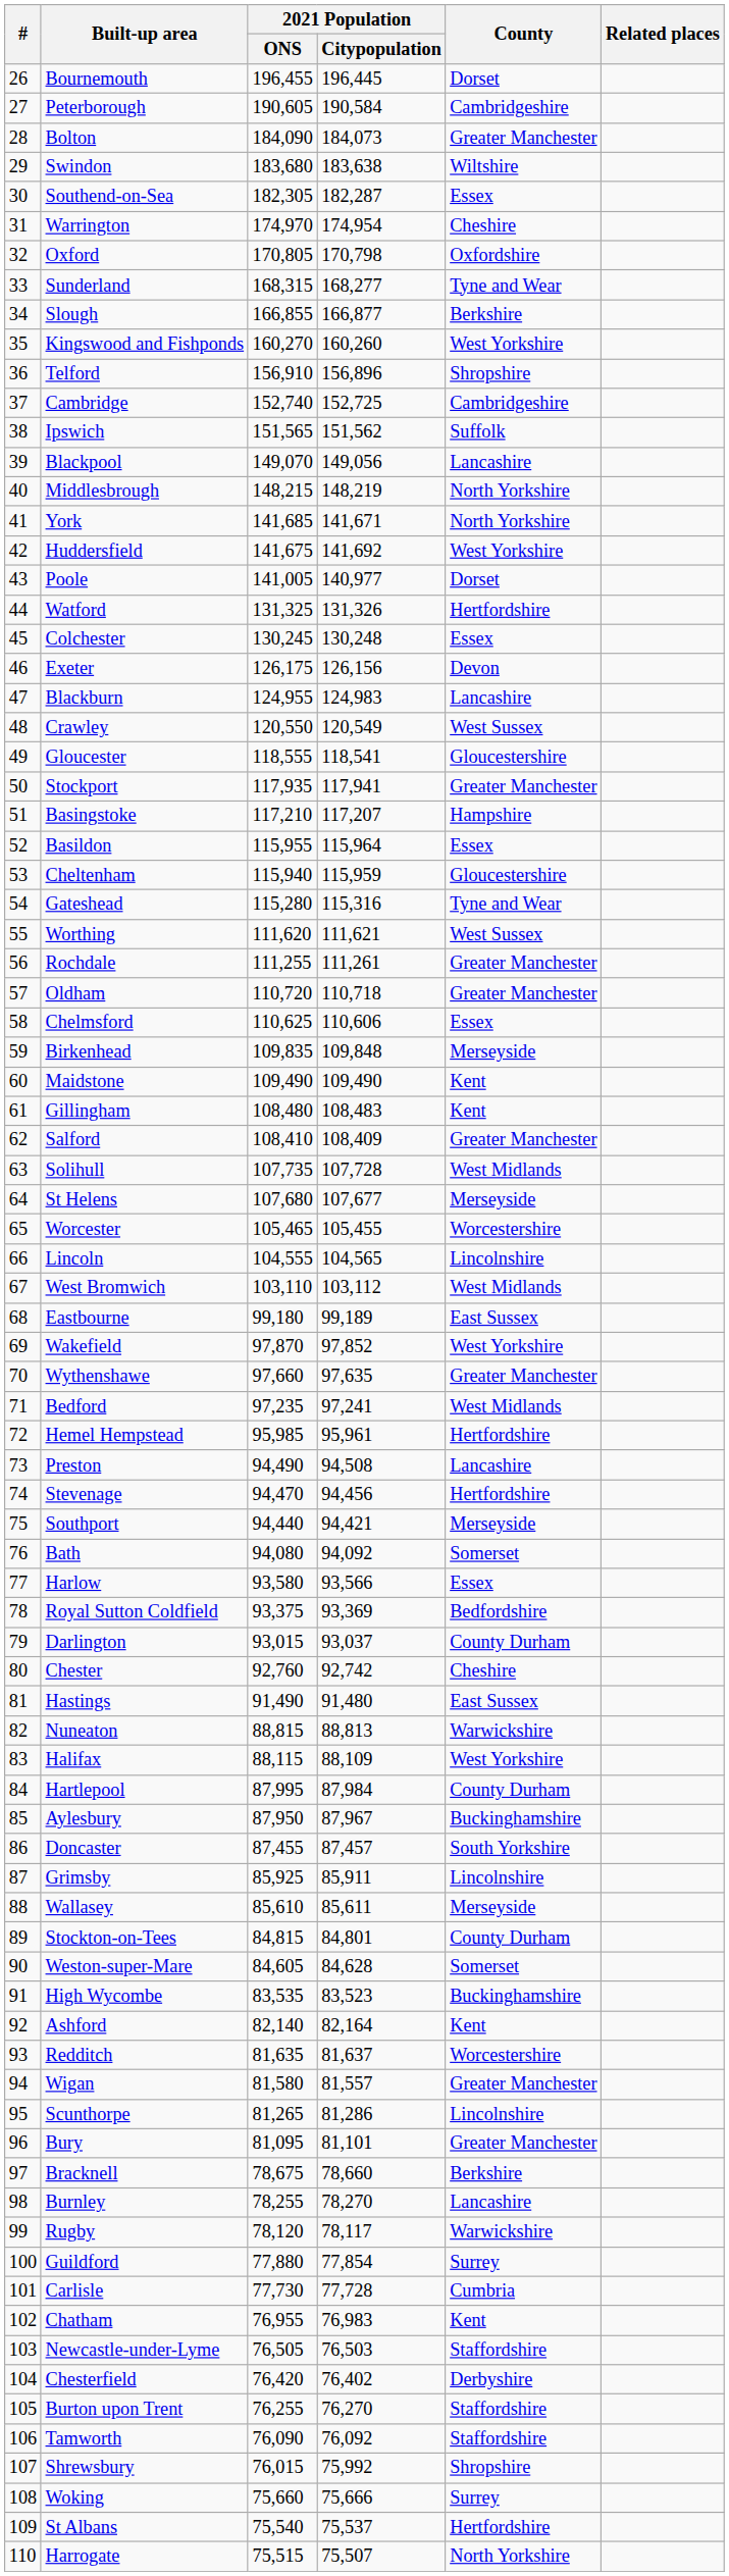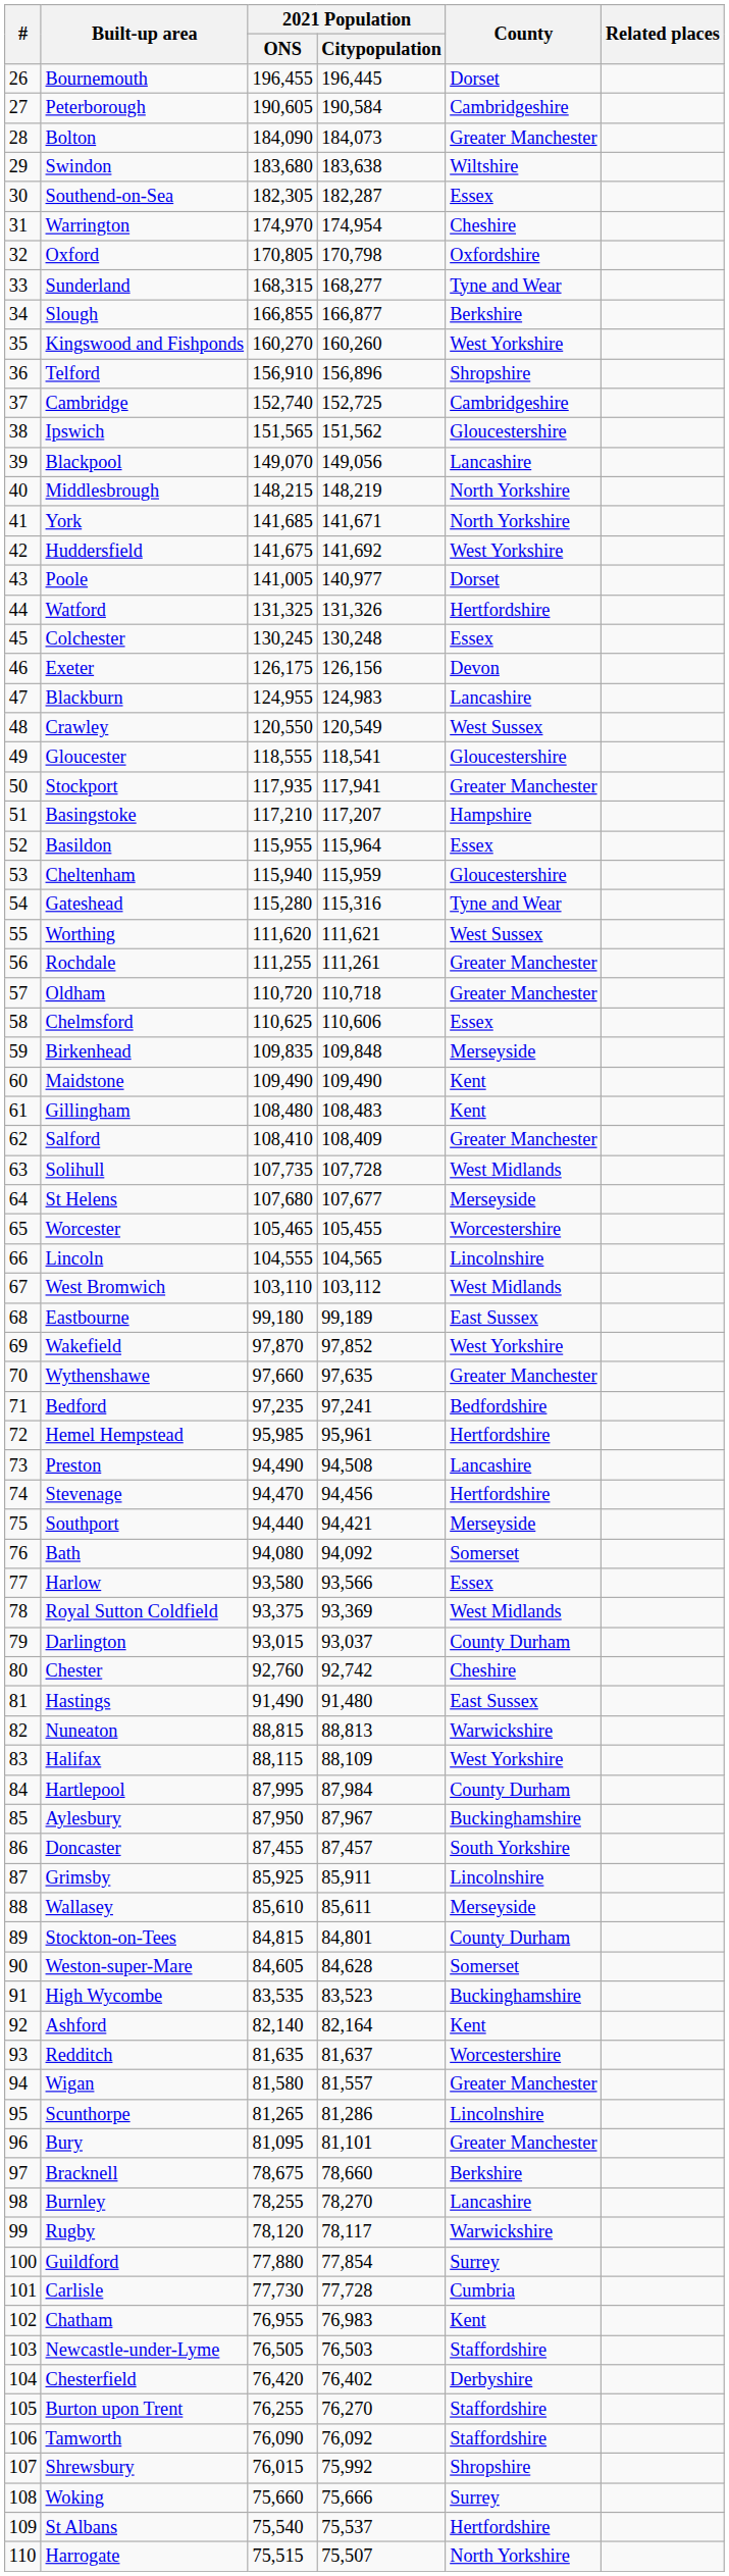 <table class="wikitable sortable">
 <tr>
 <th rowspan=2>#</th>
 <th rowspan=2>Built-up area</th>
 <th colspan=2>2021 Population</th>
 <th rowspan=2>County</th>
 <th class="unsortable" rowspan=2>Related places</th>
 </tr>
 <tr>
 <th>ONS</th>
 <th>Citypopulation</th>
 </tr>
 <tr>
 <td>26</td>
 <td><a href='#'>Bournemouth</a></td>
 <td>196,455</td>
 <td>196,445</td>
 <td><a href='#'>Dorset</a></td>
 <td></td>
 </tr>
 <tr>
 <td>27</td>
 <td><a href='#'>Peterborough</a></td>
 <td>190,605</td>
 <td>190,584</td>
 <td><a href='#'>Cambridgeshire</a></td>
 <td></td>
 </tr>
 <tr>
 <td>28</td>
 <td><a href='#'>Bolton</a></td>
 <td>184,090</td>
 <td>184,073</td>
 <td><a href='#'>Greater Manchester</a></td>
 <td></td>
 </tr>
 <tr>
 <td>29</td>
 <td><a href='#'>Swindon</a></td>
 <td>183,680</td>
 <td>183,638</td>
 <td><a href='#'>Wiltshire</a></td>
 <td></td>
 </tr>
 <tr>
 <td>30</td>
 <td><a href='#'>Southend-on-Sea</a></td>
 <td>182,305</td>
 <td>182,287</td>
 <td><a href='#'>Essex</a></td>
 <td></td>
 </tr>
 <tr>
 <td>31</td>
 <td><a href='#'>Warrington</a></td>
 <td>174,970</td>
 <td>174,954</td>
 <td><a href='#'>Cheshire</a></td>
 <td></td>
 </tr>
 <tr>
 <td>32</td>
 <td><a href='#'>Oxford</a></td>
 <td>170,805</td>
 <td>170,798</td>
 <td><a href='#'>Oxfordshire</a></td>
 <td></td>
 </tr>
 <tr>
 <td>33</td>
 <td><a href='#'>Sunderland</a></td>
 <td>168,315</td>
 <td>168,277</td>
 <td><a href='#'>Tyne and Wear</a></td>
 <td></td>
 </tr>
 <tr>
 <td>34</td>
 <td><a href='#'>Slough</a></td>
 <td>166,855</td>
 <td>166,877</td>
 <td><a href='#'>Berkshire</a></td>
 <td></td>
 </tr>
 <tr>
 <td>35</td>
 <td><a href='#'>Kingswood and Fishponds</a></td>
 <td>160,270</td>
 <td>160,260</td>
 <td><a href='#'>West Yorkshire</a></td>
 <td></td>
 </tr>
 <tr>
 <td>36</td>
 <td><a href='#'>Telford</a></td>
 <td>156,910</td>
 <td>156,896</td>
 <td><a href='#'>Shropshire</a></td>
 <td></td>
 </tr>
 <tr>
 <td>37</td>
 <td><a href='#'>Cambridge</a></td>
 <td>152,740</td>
 <td>152,725</td>
 <td><a href='#'>Cambridgeshire</a></td>
 <td></td>
 </tr>
 <tr>
 <td>38</td>
 <td><a href='#'>Ipswich</a></td>
 <td>151,565</td>
 <td>151,562</td>
-<td><a href='#'>Suffolk</a></td>
+<td><a href='#'>Gloucestershire</a></td>
 <td></td>
 </tr>
 <tr>
 <td>39</td>
 <td><a href='#'>Blackpool</a></td>
 <td>149,070</td>
 <td>149,056</td>
 <td><a href='#'>Lancashire</a></td>
 <td></td>
 </tr>
 <tr>
 <td>40</td>
 <td><a href='#'>Middlesbrough</a></td>
 <td>148,215</td>
 <td>148,219</td>
 <td><a href='#'>North Yorkshire</a></td>
 <td></td>
 </tr>
 <tr>
 <td>41</td>
 <td><a href='#'>York</a></td>
 <td>141,685</td>
 <td>141,671</td>
 <td><a href='#'>North Yorkshire</a></td>
 <td></td>
 </tr>
 <tr>
 <td>42</td>
 <td><a href='#'>Huddersfield</a></td>
 <td>141,675</td>
 <td>141,692</td>
 <td><a href='#'>West Yorkshire</a></td>
 <td></td>
 </tr>
 <tr>
 <td>43</td>
 <td><a href='#'>Poole</a></td>
 <td>141,005</td>
 <td>140,977</td>
 <td><a href='#'>Dorset</a></td>
 <td></td>
 </tr>
 <tr>
 <td>44</td>
 <td><a href='#'>Watford</a></td>
 <td>131,325</td>
 <td>131,326</td>
 <td><a href='#'>Hertfordshire</a></td>
 <td></td>
 </tr>
 <tr>
 <td>45</td>
 <td><a href='#'>Colchester</a></td>
 <td>130,245</td>
 <td>130,248</td>
 <td><a href='#'>Essex</a></td>
 <td></td>
 </tr>
 <tr>
 <td>46</td>
 <td><a href='#'>Exeter</a></td>
 <td>126,175</td>
 <td>126,156</td>
 <td><a href='#'>Devon</a></td>
 <td></td>
 </tr>
 <tr>
 <td>47</td>
 <td><a href='#'>Blackburn</a></td>
 <td>124,955</td>
 <td>124,983</td>
 <td><a href='#'>Lancashire</a></td>
 <td></td>
 </tr>
 <tr>
 <td>48</td>
 <td><a href='#'>Crawley</a></td>
 <td>120,550</td>
 <td>120,549</td>
 <td><a href='#'>West Sussex</a></td>
 <td></td>
 </tr>
 <tr>
 <td>49</td>
 <td><a href='#'>Gloucester</a></td>
 <td>118,555</td>
 <td>118,541</td>
 <td><a href='#'>Gloucestershire</a></td>
 <td></td>
 </tr>
 <tr>
 <td>50</td>
 <td><a href='#'>Stockport</a></td>
 <td>117,935</td>
 <td>117,941</td>
 <td><a href='#'>Greater Manchester</a></td>
 <td></td>
 </tr>
 <tr>
 <td>51</td>
 <td><a href='#'>Basingstoke</a></td>
 <td>117,210</td>
 <td>117,207</td>
 <td><a href='#'>Hampshire</a></td>
 <td></td>
 </tr>
 <tr>
 <td>52</td>
 <td><a href='#'>Basildon</a></td>
 <td>115,955</td>
 <td>115,964</td>
 <td><a href='#'>Essex</a></td>
 <td></td>
 </tr>
 <tr>
 <td>53</td>
 <td><a href='#'>Cheltenham</a></td>
 <td>115,940</td>
 <td>115,959</td>
 <td><a href='#'>Gloucestershire</a></td>
 <td></td>
 </tr>
 <tr>
 <td>54</td>
 <td><a href='#'>Gateshead</a></td>
 <td>115,280</td>
 <td>115,316</td>
 <td><a href='#'>Tyne and Wear</a></td>
 <td></td>
 </tr>
 <tr>
 <td>55</td>
 <td><a href='#'>Worthing</a></td>
 <td>111,620</td>
 <td>111,621</td>
 <td><a href='#'>West Sussex</a></td>
 <td></td>
 </tr>
 <tr>
 <td>56</td>
 <td><a href='#'>Rochdale</a></td>
 <td>111,255</td>
 <td>111,261</td>
 <td><a href='#'>Greater Manchester</a></td>
 <td></td>
 </tr>
 <tr>
 <td>57</td>
 <td><a href='#'>Oldham</a></td>
 <td>110,720</td>
 <td>110,718</td>
 <td><a href='#'>Greater Manchester</a></td>
 <td></td>
 </tr>
 <tr>
 <td>58</td>
 <td><a href='#'>Chelmsford</a></td>
 <td>110,625</td>
 <td>110,606</td>
 <td><a href='#'>Essex</a></td>
 <td></td>
 </tr>
 <tr>
 <td>59</td>
 <td><a href='#'>Birkenhead</a></td>
 <td>109,835</td>
 <td>109,848</td>
 <td><a href='#'>Merseyside</a></td>
 <td></td>
 </tr>
 <tr>
 <td>60</td>
 <td><a href='#'>Maidstone</a></td>
 <td>109,490</td>
 <td>109,490</td>
 <td><a href='#'>Kent</a></td>
 <td></td>
 </tr>
 <tr>
 <td>61</td>
 <td><a href='#'>Gillingham</a></td>
 <td>108,480</td>
 <td>108,483</td>
 <td><a href='#'>Kent</a></td>
 <td></td>
 </tr>
 <tr>
 <td>62</td>
 <td><a href='#'>Salford</a></td>
 <td>108,410</td>
 <td>108,409</td>
 <td><a href='#'>Greater Manchester</a></td>
 <td></td>
 </tr>
 <tr>
 <td>63</td>
 <td><a href='#'>Solihull</a></td>
 <td>107,735</td>
 <td>107,728</td>
 <td><a href='#'> West Midlands</a></td>
 <td></td>
 </tr>
 <tr>
 <td>64</td>
 <td><a href='#'>St Helens</a></td>
 <td>107,680</td>
 <td>107,677</td>
 <td><a href='#'>Merseyside</a></td>
 <td></td>
 </tr>
 <tr>
 <td>65</td>
 <td><a href='#'>Worcester</a></td>
 <td>105,465</td>
 <td>105,455</td>
 <td><a href='#'>Worcestershire</a></td>
 <td></td>
 </tr>
 <tr>
 <td>66</td>
 <td><a href='#'>Lincoln</a></td>
 <td>104,555</td>
 <td>104,565</td>
 <td><a href='#'>Lincolnshire</a></td>
 <td></td>
 </tr>
 <tr>
 <td>67</td>
 <td><a href='#'>West Bromwich</a></td>
 <td>103,110</td>
 <td>103,112</td>
 <td><a href='#'> West Midlands</a></td>
 <td></td>
 </tr>
 <tr>
 <td>68</td>
 <td><a href='#'>Eastbourne</a></td>
 <td>99,180</td>
 <td>99,189</td>
 <td><a href='#'>East Sussex</a></td>
 <td></td>
 </tr>
 <tr>
 <td>69</td>
 <td><a href='#'>Wakefield</a></td>
 <td>97,870</td>
 <td>97,852</td>
 <td><a href='#'>West Yorkshire</a></td>
 <td></td>
 </tr>
 <tr>
 <td>70</td>
 <td><a href='#'>Wythenshawe</a></td>
 <td>97,660</td>
 <td>97,635</td>
 <td><a href='#'>Greater Manchester</a></td>
 <td></td>
 </tr>
 <tr>
 <td>71</td>
 <td><a href='#'>Bedford</a></td>
 <td>97,235</td>
 <td>97,241</td>
-<td><a href='#'> West Midlands</a></td>
+<td><a href='#'>Bedfordshire</a></td>
 <td></td>
 </tr>
 <tr>
 <td>72</td>
 <td><a href='#'>Hemel Hempstead</a></td>
 <td>95,985</td>
 <td>95,961</td>
 <td><a href='#'>Hertfordshire</a></td>
 <td></td>
 </tr>
 <tr>
 <td>73</td>
 <td><a href='#'>Preston</a></td>
 <td>94,490</td>
 <td>94,508</td>
 <td><a href='#'>Lancashire</a></td>
 <td></td>
 </tr>
 <tr>
 <td>74</td>
 <td><a href='#'>Stevenage</a></td>
 <td>94,470</td>
 <td>94,456</td>
 <td><a href='#'>Hertfordshire</a></td>
 <td></td>
 </tr>
 <tr>
 <td>75</td>
 <td><a href='#'>Southport</a></td>
 <td>94,440</td>
 <td>94,421</td>
 <td><a href='#'>Merseyside</a></td>
 <td></td>
 </tr>
 <tr>
 <td>76</td>
 <td><a href='#'>Bath</a></td>
 <td>94,080</td>
 <td>94,092</td>
 <td><a href='#'>Somerset</a></td>
 <td></td>
 </tr>
 <tr>
 <td>77</td>
 <td><a href='#'>Harlow</a></td>
 <td>93,580</td>
 <td>93,566</td>
 <td><a href='#'>Essex</a></td>
 <td></td>
 </tr>
 <tr>
 <td>78</td>
 <td><a href='#'>Royal Sutton Coldfield</a></td>
 <td>93,375</td>
 <td>93,369</td>
-<td><a href='#'>Bedfordshire</a></td>
+<td><a href='#'> West Midlands</a></td>
 <td></td>
 </tr>
 <tr>
 <td>79</td>
 <td><a href='#'>Darlington</a></td>
 <td>93,015</td>
 <td>93,037</td>
 <td><a href='#'>County Durham</a></td>
 <td></td>
 </tr>
 <tr>
 <td>80</td>
 <td><a href='#'>Chester</a></td>
 <td>92,760</td>
 <td>92,742</td>
 <td><a href='#'>Cheshire</a></td>
 <td></td>
 </tr>
 <tr>
 <td>81</td>
 <td><a href='#'>Hastings</a></td>
 <td>91,490</td>
 <td>91,480</td>
 <td><a href='#'>East Sussex</a></td>
 <td></td>
 </tr>
 <tr>
 <td>82</td>
 <td><a href='#'>Nuneaton</a></td>
 <td>88,815</td>
 <td>88,813</td>
 <td><a href='#'>Warwickshire</a></td>
 <td></td>
 </tr>
 <tr>
 <td>83</td>
 <td><a href='#'>Halifax</a></td>
 <td>88,115</td>
 <td>88,109</td>
 <td><a href='#'>West Yorkshire</a></td>
 <td></td>
 </tr>
 <tr>
 <td>84</td>
 <td><a href='#'>Hartlepool</a></td>
 <td>87,995</td>
 <td>87,984</td>
 <td><a href='#'>County Durham</a></td>
 <td></td>
 </tr>
 <tr>
 <td>85</td>
 <td><a href='#'>Aylesbury</a></td>
 <td>87,950</td>
 <td>87,967</td>
 <td><a href='#'>Buckinghamshire</a></td>
 <td></td>
 </tr>
 <tr>
 <td>86</td>
 <td><a href='#'>Doncaster</a></td>
 <td>87,455</td>
 <td>87,457</td>
 <td><a href='#'>South Yorkshire</a></td>
 <td></td>
 </tr>
 <tr>
 <td>87</td>
 <td><a href='#'>Grimsby</a></td>
 <td>85,925</td>
 <td>85,911</td>
 <td><a href='#'>Lincolnshire</a></td>
 <td></td>
 </tr>
 <tr>
 <td>88</td>
 <td><a href='#'>Wallasey</a></td>
 <td>85,610</td>
 <td>85,611</td>
 <td><a href='#'>Merseyside</a></td>
 <td></td>
 </tr>
 <tr>
 <td>89</td>
 <td><a href='#'>Stockton-on-Tees</a></td>
 <td>84,815</td>
 <td>84,801</td>
 <td><a href='#'>County Durham</a></td>
 <td></td>
 </tr>
 <tr>
 <td>90</td>
 <td><a href='#'>Weston-super-Mare</a></td>
 <td>84,605</td>
 <td>84,628</td>
 <td><a href='#'>Somerset</a></td>
 <td></td>
 </tr>
 <tr>
 <td>91</td>
 <td><a href='#'>High Wycombe</a></td>
 <td>83,535</td>
 <td>83,523</td>
 <td><a href='#'>Buckinghamshire</a></td>
 <td></td>
 </tr>
 <tr>
 <td>92</td>
 <td><a href='#'>Ashford</a></td>
 <td>82,140</td>
 <td>82,164</td>
 <td><a href='#'>Kent</a></td>
 <td></td>
 </tr>
 <tr>
 <td>93</td>
 <td><a href='#'>Redditch</a></td>
 <td>81,635</td>
 <td>81,637</td>
 <td><a href='#'>Worcestershire</a></td>
 <td></td>
 </tr>
 <tr>
 <td>94</td>
 <td><a href='#'>Wigan</a></td>
 <td>81,580</td>
 <td>81,557</td>
 <td><a href='#'>Greater Manchester</a></td>
 <td></td>
 </tr>
 <tr>
 <td>95</td>
 <td><a href='#'>Scunthorpe</a></td>
 <td>81,265</td>
 <td>81,286</td>
 <td><a href='#'>Lincolnshire</a></td>
 <td></td>
 </tr>
 <tr>
 <td>96</td>
 <td><a href='#'>Bury</a></td>
 <td>81,095</td>
 <td>81,101</td>
 <td><a href='#'>Greater Manchester</a></td>
 <td></td>
 </tr>
 <tr>
 <td>97</td>
 <td><a href='#'>Bracknell</a></td>
 <td>78,675</td>
 <td>78,660</td>
 <td><a href='#'>Berkshire</a></td>
 <td></td>
 </tr>
 <tr>
 <td>98</td>
 <td><a href='#'>Burnley</a></td>
 <td>78,255</td>
 <td>78,270</td>
 <td><a href='#'>Lancashire</a></td>
 <td></td>
 </tr>
 <tr>
 <td>99</td>
 <td><a href='#'>Rugby</a></td>
 <td>78,120</td>
 <td>78,117</td>
 <td><a href='#'>Warwickshire</a></td>
 <td></td>
 </tr>
 <tr>
 <td>100</td>
 <td><a href='#'>Guildford</a></td>
 <td>77,880</td>
 <td>77,854</td>
 <td><a href='#'>Surrey</a></td>
 <td></td>
 </tr>
 <tr>
 <td>101</td>
 <td><a href='#'>Carlisle</a></td>
 <td>77,730</td>
 <td>77,728</td>
 <td><a href='#'>Cumbria</a></td>
 <td></td>
 </tr>
 <tr>
 <td>102</td>
 <td><a href='#'>Chatham</a></td>
 <td>76,955</td>
 <td>76,983</td>
 <td><a href='#'>Kent</a></td>
 <td></td>
 </tr>
 <tr>
 <td>103</td>
 <td><a href='#'>Newcastle-under-Lyme</a></td>
 <td>76,505</td>
 <td>76,503</td>
 <td><a href='#'>Staffordshire</a></td>
 <td></td>
 </tr>
 <tr>
 <td>104</td>
 <td><a href='#'>Chesterfield</a></td>
 <td>76,420</td>
 <td>76,402</td>
 <td><a href='#'>Derbyshire</a></td>
 <td></td>
 </tr>
 <tr>
 <td>105</td>
 <td><a href='#'>Burton upon Trent</a></td>
 <td>76,255</td>
 <td>76,270</td>
 <td><a href='#'>Staffordshire</a></td>
 <td></td>
 </tr>
 <tr>
 <td>106</td>
 <td><a href='#'>Tamworth</a></td>
 <td>76,090</td>
 <td>76,092</td>
 <td><a href='#'>Staffordshire</a></td>
 <td></td>
 </tr>
 <tr>
 <td>107</td>
 <td><a href='#'>Shrewsbury</a></td>
 <td>76,015</td>
 <td>75,992</td>
 <td><a href='#'>Shropshire</a></td>
 <td></td>
 </tr>
 <tr>
 <td>108</td>
 <td><a href='#'>Woking</a></td>
 <td>75,660</td>
 <td>75,666</td>
 <td><a href='#'>Surrey</a></td>
 <td></td>
 </tr>
 <tr>
 <td>109</td>
 <td><a href='#'>St Albans</a></td>
 <td>75,540</td>
 <td>75,537</td>
 <td><a href='#'>Hertfordshire</a></td>
 <td></td>
 </tr>
 <tr>
 <td>110</td>
 <td><a href='#'>Harrogate</a></td>
 <td>75,515</td>
 <td>75,507</td>
 <td><a href='#'>North Yorkshire</a></td>
 <td></td>
 </tr>
 </table>
